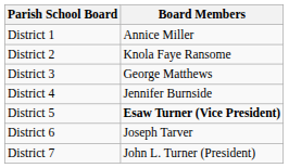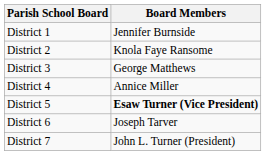 <table class="wikitable">
 <tr>
 <th>Parish School Board</th>
 <th>Board Members</th>
 </tr>
 <tr>
 <td>District 1</td>
-<td>Annice Miller</td>
+<td>Jennifer Burnside</td>
 </tr>
 <tr>
 <td>District 2</td>
 <td>Knola Faye Ransome</td>
 </tr>
 <tr>
 <td>District 3</td>
 <td>George Matthews</td>
 </tr>
 <tr>
 <td>District 4</td>
-<td>Jennifer Burnside</td>
+<td>Annice Miller</td>
 </tr>
 <tr>
 <td>District 5</td>
 <td><strong>Esaw Turner (Vice President)</strong></td>
 </tr>
 <tr>
 <td>District 6</td>
 <td>Joseph Tarver</td>
 </tr>
 <tr>
 <td>District 7</td>
 <td>John L. Turner (President)</td>
 </tr>
 </table>
